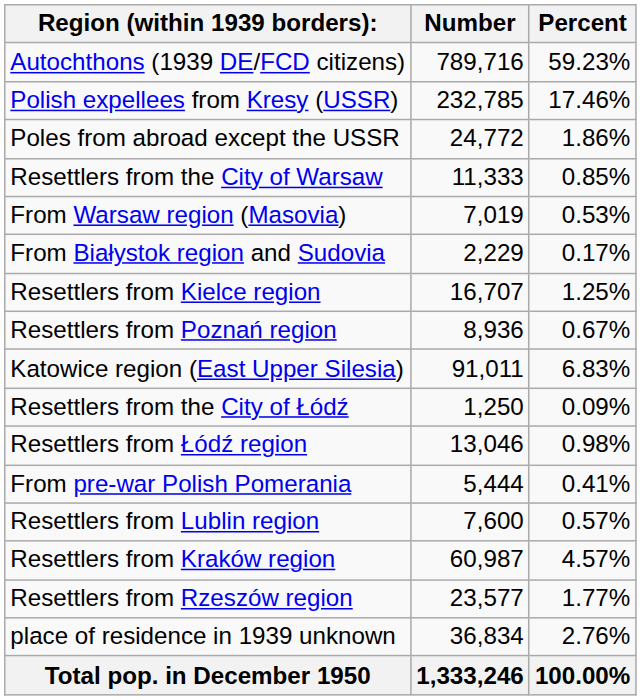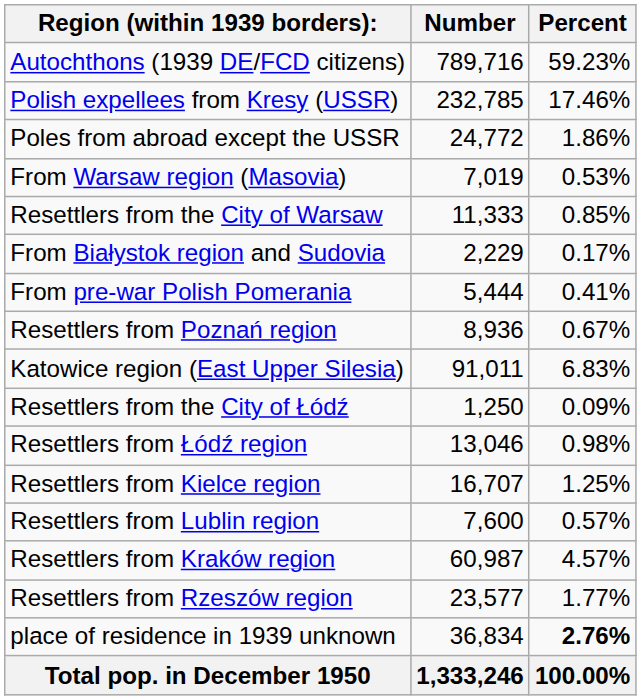 <table class="wikitable sortable">
 <tr>
 <th>Region (within 1939 borders):</th>
 <th>Number</th>
 <th>Percent</th>
 </tr>
 <tr>
 <td><a href='#'>Autochthons</a> (1939 <a href='#'>DE</a>/<a href='#'>FCD</a> citizens)</td>
 <td style="text-align:right;">789,716</td>
 <td style="text-align:right;">59.23%</td>
 </tr>
 <tr>
 <td><a href='#'>Polish expellees</a> from <a href='#'>Kresy</a> (<a href='#'>USSR</a>)</td>
 <td style="text-align:right;">232,785</td>
 <td style="text-align:right;">17.46%</td>
 </tr>
 <tr>
 <td>Poles from abroad except the USSR</td>
 <td style="text-align:right;">24,772</td>
 <td style="text-align:right;">1.86%</td>
 </tr>
 <tr>
+<td>From <a href='#'>Warsaw region</a> (<a href='#'>Masovia</a>)</td>
+<td style="text-align:right;">7,019</td>
+<td style="text-align:right;">0.53%</td>
+</tr>
+<tr>
 <td>Resettlers from the <a href='#'>City of Warsaw</a></td>
 <td style="text-align:right;">11,333</td>
 <td style="text-align:right;">0.85%</td>
-</tr>
-<tr>
-<td>From <a href='#'>Warsaw region</a> (<a href='#'>Masovia</a>)</td>
-<td style="text-align:right;">7,019</td>
-<td style="text-align:right;">0.53%</td>
 </tr>
 <tr>
 <td>From <a href='#'>Białystok region</a> and <a href='#'>Sudovia</a></td>
 <td style="text-align:right;">2,229</td>
 <td style="text-align:right;">0.17%</td>
 </tr>
 <tr>
-<td>Resettlers from <a href='#'>Kielce region</a></td>
-<td style="text-align:right;">16,707</td>
-<td style="text-align:right;">1.25%</td>
+<td>From <a href='#'>pre-war Polish Pomerania</a></td>
+<td style="text-align:right;">5,444</td>
+<td style="text-align:right;">0.41%</td>
 </tr>
 <tr>
 <td>Resettlers from <a href='#'>Poznań region</a></td>
 <td style="text-align:right;">8,936</td>
 <td style="text-align:right;">0.67%</td>
 </tr>
 <tr>
 <td>Katowice region (<a href='#'>East Upper Silesia</a>)</td>
 <td style="text-align:right;">91,011</td>
 <td style="text-align:right;">6.83%</td>
 </tr>
 <tr>
 <td>Resettlers from the <a href='#'>City of Łódź</a></td>
 <td style="text-align:right;">1,250</td>
 <td style="text-align:right;">0.09%</td>
 </tr>
 <tr>
 <td>Resettlers from <a href='#'>Łódź region</a></td>
 <td style="text-align:right;">13,046</td>
 <td style="text-align:right;">0.98%</td>
 </tr>
 <tr>
-<td>From <a href='#'>pre-war Polish Pomerania</a></td>
-<td style="text-align:right;">5,444</td>
-<td style="text-align:right;">0.41%</td>
+<td>Resettlers from <a href='#'>Kielce region</a></td>
+<td style="text-align:right;">16,707</td>
+<td style="text-align:right;">1.25%</td>
 </tr>
 <tr>
 <td>Resettlers from <a href='#'>Lublin region</a></td>
 <td style="text-align:right;">7,600</td>
 <td style="text-align:right;">0.57%</td>
 </tr>
 <tr>
 <td>Resettlers from <a href='#'>Kraków region</a></td>
 <td style="text-align:right;">60,987</td>
 <td style="text-align:right;">4.57%</td>
 </tr>
 <tr>
 <td>Resettlers from <a href='#'>Rzeszów region</a></td>
 <td style="text-align:right;">23,577</td>
 <td style="text-align:right;">1.77%</td>
 </tr>
 <tr>
 <td>place of residence in 1939 unknown</td>
 <td style="text-align:right;">36,834</td>
-<td style="text-align:right;">2.76%</td>
+<td style="text-align:right;"><strong>2.76%</strong></td>
 </tr>
 <tr>
 <th>Total pop. in December 1950</th>
 <th style="text-align:right;">1,333,246</th>
 <th style="text-align:right;">100.00%</th>
 </tr>
 </table>
